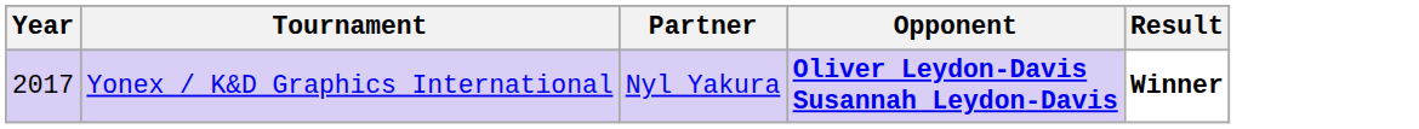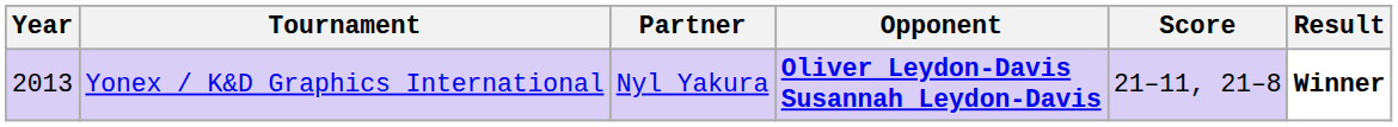 <table class="sortable wikitable" style="font-size: 90%;">
 <tr>
 <th>Year</th>
 <th>Tournament</th>
 <th>Partner</th>
 <th>Opponent</th>
+<th>Score</th>
 <th>Result</th>
 </tr>
 <tr style="background:#D8CEF6">
-<td align="center">2017</td>
+<td align="center">2013</td>
 <td align="left"><a href='#'>Yonex / K&D Graphics International</a></td>
 <td align="left"> <a href='#'>Nyl Yakura</a></td>
 <td align="left"><strong> <a href='#'>Oliver Leydon-Davis</a><br> <a href='#'>Susannah Leydon-Davis</a></strong></td>
+<td align="left">21–11, 21–8</td>
 <td style="text-align:left; background:white"> <strong>Winner</strong></td>
 </tr>
 </table>
